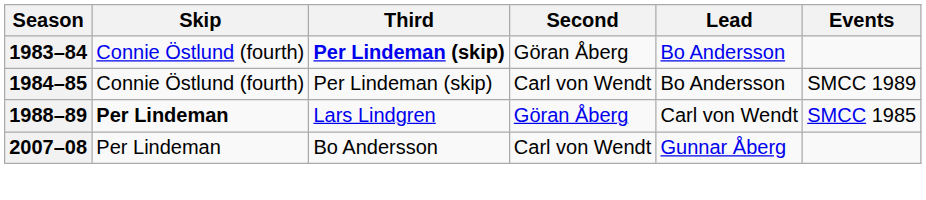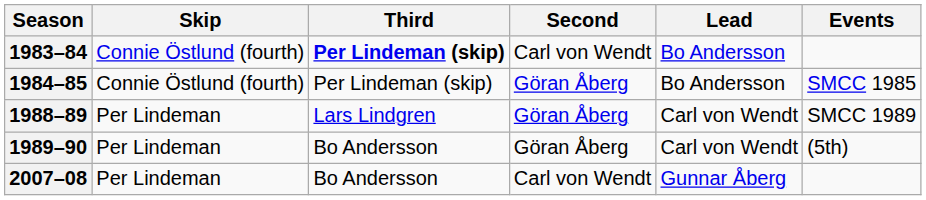 <table class="wikitable">
 <tr>
 <th scope="col">Season</th>
 <th scope="col">Skip</th>
 <th scope="col">Third</th>
 <th scope="col">Second</th>
 <th scope="col">Lead</th>
 <th scope="col">Events</th>
 </tr>
 <tr>
 <th scope="row">1983–84</th>
 <td><a href='#'>Connie Östlund</a> (fourth)</td>
 <td><strong><a href='#'>Per Lindeman</a> (skip)</strong></td>
-<td>Göran Åberg</td>
+<td>Carl von Wendt</td>
 <td><a href='#'>Bo Andersson</a></td>
 <td> </td>
 </tr>
 <tr>
 <th scope="row">1984–85</th>
 <td>Connie Östlund (fourth)</td>
 <td>Per Lindeman (skip)</td>
+<td><a href='#'>Göran Åberg</a></td>
+<td>Bo Andersson</td>
+<td><a href='#'>SMCC</a> 1985 </td>
+</tr>
+<tr>
+<th scope="row">1988–89</th>
+<td>Per Lindeman</td>
+<td><a href='#'>Lars Lindgren</a></td>
+<td><a href='#'>Göran Åberg</a></td>
 <td>Carl von Wendt</td>
-<td>Bo Andersson</td>
 <td>SMCC 1989 </td>
 </tr>
 <tr>
-<th scope="row">1988–89</th>
-<td><strong>Per Lindeman</strong></td>
-<td><a href='#'>Lars Lindgren</a></td>
-<td><a href='#'>Göran Åberg</a></td>
+<th scope="row">1989–90</th>
+<td>Per Lindeman</td>
+<td>Bo Andersson</td>
+<td>Göran Åberg</td>
 <td>Carl von Wendt</td>
-<td><a href='#'>SMCC</a> 1985 </td>
+<td> (5th)</td>
 </tr>
 <tr>
 <th scope="row">2007–08</th>
 <td>Per Lindeman</td>
 <td>Bo Andersson</td>
 <td>Carl von Wendt</td>
 <td><a href='#'>Gunnar Åberg</a></td>
 <td> </td>
 </tr>
 </table>
